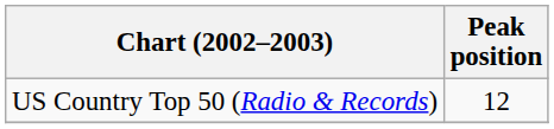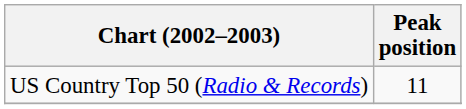 <table class="wikitable sortable">
 <tr>
 <th align="left">Chart (2002–2003)</th>
 <th align="center">Peak<br>position</th>
 </tr>
 <tr>
 <td>US Country Top 50 (<em><a href='#'>Radio & Records</a></em>)</td>
-<td align="center">12</td>
+<td align="center">11</td>
 </tr>
 <tr>
 </tr>
 <tr>
 </tr>
 <tr>
 </tr>
 </table>
